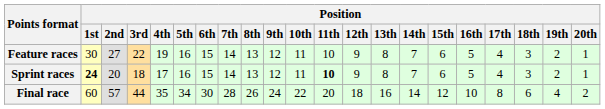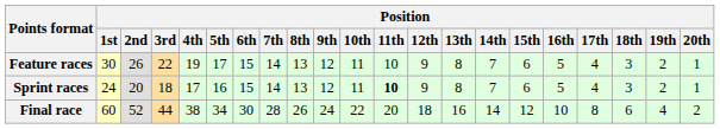 <table class="wikitable" style="font-size:85%; text-align:center">
 <tr style="background:#f9f9f9">
 <th rowspan="2">Points format</th>
 <th colspan="21">Position</th>
 </tr>
 <tr>
 <th>1st</th>
 <th>2nd</th>
 <th>3rd</th>
 <th>4th</th>
 <th>5th</th>
 <th>6th</th>
 <th>7th</th>
 <th>8th</th>
 <th>9th</th>
 <th>10th</th>
 <th>11th</th>
 <th>12th</th>
 <th>13th</th>
 <th>14th</th>
 <th>15th</th>
 <th>16th</th>
 <th>17th</th>
 <th>18th</th>
 <th>19th</th>
 <th>20th</th>
 </tr>
 <tr>
 <th>Feature races</th>
 <td style="background:#ffffbf;">30</td>
-<td style="background:#dfdfdf;">27</td>
+<td style="background:#dfdfdf;">26</td>
 <td style="background:#ffdf9f;">22</td>
 <td style="background:#dfffdf;">19</td>
-<td style="background:#dfffdf;">16</td>
+<td style="background:#dfffdf;">17</td>
 <td style="background:#dfffdf;">15</td>
 <td style="background:#dfffdf;">14</td>
 <td style="background:#dfffdf;">13</td>
 <td style="background:#dfffdf;">12</td>
 <td style="background:#dfffdf;">11</td>
 <td style="background:#dfffdf;">10</td>
 <td style="background:#dfffdf;">9</td>
 <td style="background:#dfffdf;">8</td>
 <td style="background:#dfffdf;">7</td>
 <td style="background:#dfffdf;">6</td>
 <td style="background:#dfffdf;">5</td>
 <td style="background:#dfffdf;">4</td>
 <td style="background:#dfffdf;">3</td>
 <td style="background:#dfffdf;">2</td>
 <td style="background:#dfffdf;">1</td>
 </tr>
 <tr>
 <th>Sprint races</th>
-<td style="background:#ffffbf;"><strong>24</strong></td>
+<td style="background:#ffffbf;">24</td>
 <td style="background:#dfdfdf;">20</td>
 <td style="background:#ffdf9f;">18</td>
 <td style="background:#dfffdf;">17</td>
 <td style="background:#dfffdf;">16</td>
 <td style="background:#dfffdf;">15</td>
 <td style="background:#dfffdf;">14</td>
 <td style="background:#dfffdf;">13</td>
 <td style="background:#dfffdf;">12</td>
 <td style="background:#dfffdf;">11</td>
 <td style="background:#dfffdf;"><strong>10</strong></td>
 <td style="background:#dfffdf;">9</td>
 <td style="background:#dfffdf;">8</td>
 <td style="background:#dfffdf;">7</td>
 <td style="background:#dfffdf;">6</td>
 <td style="background:#dfffdf;">5</td>
 <td style="background:#dfffdf;">4</td>
 <td style="background:#dfffdf;">3</td>
 <td style="background:#dfffdf;">2</td>
 <td style="background:#dfffdf;">1</td>
 </tr>
 <tr>
 <th>Final race</th>
 <td style="background:#ffffbf;">60</td>
-<td style="background:#dfdfdf;">57</td>
+<td style="background:#dfdfdf;">52</td>
 <td style="background:#ffdf9f;">44</td>
-<td style="background:#dfffdf;">35</td>
+<td style="background:#dfffdf;">38</td>
 <td style="background:#dfffdf;">34</td>
 <td style="background:#dfffdf;">30</td>
 <td style="background:#dfffdf;">28</td>
 <td style="background:#dfffdf;">26</td>
 <td style="background:#dfffdf;">24</td>
 <td style="background:#dfffdf;">22</td>
 <td style="background:#dfffdf;">20</td>
 <td style="background:#dfffdf;">18</td>
 <td style="background:#dfffdf;">16</td>
 <td style="background:#dfffdf;">14</td>
 <td style="background:#dfffdf;">12</td>
 <td style="background:#dfffdf;">10</td>
 <td style="background:#dfffdf;">8</td>
 <td style="background:#dfffdf;">6</td>
 <td style="background:#dfffdf;">4</td>
 <td style="background:#dfffdf;">2</td>
 </tr>
 </table>
